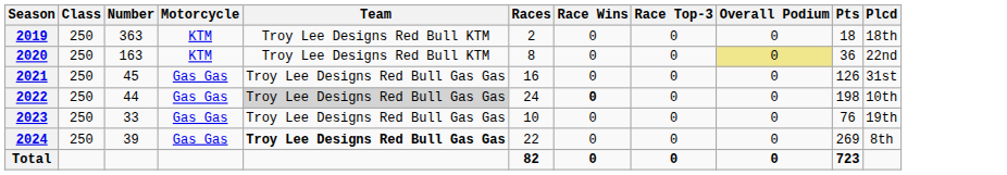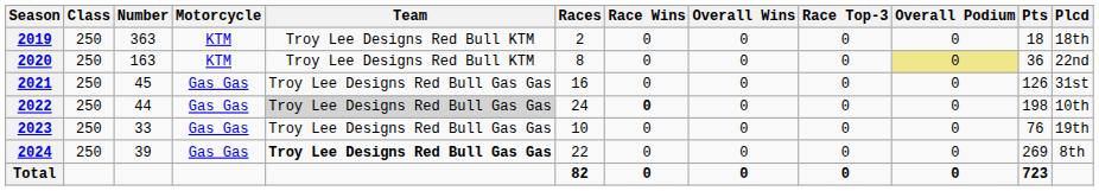 <table class="wikitable" style="font-size: 85%; text-align:center">
 <tr>
 <th>Season</th>
 <th>Class</th>
 <th>Number</th>
 <th>Motorcycle</th>
 <th>Team</th>
 <th>Races</th>
 <th>Race Wins</th>
+<th>Overall Wins</th>
 <th>Race Top-3</th>
 <th>Overall Podium</th>
 <th>Pts</th>
 <th>Plcd</th>
 </tr>
 <tr>
 <th><a href='#'>2019</a></th>
 <td>250</td>
 <td>363</td>
 <td><a href='#'>KTM</a></td>
 <td>Troy Lee Designs Red Bull KTM</td>
 <td>2</td>
 <td>0</td>
 <td>0</td>
 <td>0</td>
+<td>0</td>
 <td>18</td>
 <td>18th</td>
 </tr>
 <tr>
 <th><a href='#'>2020</a></th>
 <td>250</td>
 <td>163</td>
 <td><a href='#'>KTM</a></td>
 <td>Troy Lee Designs Red Bull KTM</td>
 <td>8</td>
+<td>0</td>
 <td>0</td>
 <td>0</td>
 <td style="background: khaki;">0</td>
 <td>36</td>
 <td>22nd</td>
 </tr>
 <tr>
 <th><a href='#'>2021</a></th>
 <td>250</td>
 <td>45</td>
 <td><a href='#'>Gas Gas</a></td>
 <td>Troy Lee Designs Red Bull Gas Gas</td>
 <td>16</td>
 <td>0</td>
 <td>0</td>
 <td>0</td>
+<td>0</td>
 <td>126</td>
 <td>31st</td>
 </tr>
 <tr>
 <th><a href='#'>2022</a></th>
 <td>250</td>
 <td>44</td>
 <td><a href='#'>Gas Gas</a></td>
 <td style="background: lightgrey;">Troy Lee Designs Red Bull Gas Gas</td>
 <td>24</td>
 <td><strong>0</strong></td>
 <td>0</td>
 <td>0</td>
+<td>0</td>
 <td>198</td>
 <td>10th</td>
 </tr>
 <tr>
 <th><a href='#'>2023</a></th>
 <td>250</td>
 <td>33</td>
 <td><a href='#'>Gas Gas</a></td>
 <td>Troy Lee Designs Red Bull Gas Gas</td>
 <td>10</td>
+<td>0</td>
 <td>0</td>
 <td>0</td>
 <td>0</td>
 <td>76</td>
 <td>19th</td>
 </tr>
 <tr>
 <th><a href='#'>2024</a></th>
 <td>250</td>
 <td>39</td>
 <td><a href='#'>Gas Gas</a></td>
 <td><strong>Troy Lee Designs Red Bull Gas Gas</strong></td>
 <td>22</td>
 <td>0</td>
 <td>0</td>
 <td>0</td>
+<td>0</td>
 <td>269</td>
 <td>8th</td>
 </tr>
 <tr>
 <th>Total</th>
 <td></td>
 <td></td>
 <td></td>
 <td></td>
 <td><strong>82</strong></td>
 <td><strong>0</strong></td>
 <td><strong>0</strong></td>
 <td><strong>0</strong></td>
+<td><strong>0</strong></td>
 <td><strong>723</strong></td>
 <td></td>
 </tr>
 </table>
